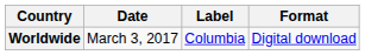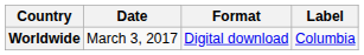 <table class="wikitable plainrowheaders">
 <tr>
 <th scope="col">Country</th>
 <th scope="col">Date</th>
+<th scope="col">Format</th>
 <th scope="col">Label</th>
-<th scope="col">Format</th>
 </tr>
 <tr>
 <th scope="row">Worldwide</th>
 <td>March 3, 2017</td>
+<td><a href='#'>Digital download</a></td>
 <td><a href='#'>Columbia</a></td>
-<td><a href='#'>Digital download</a></td>
 </tr>
 </table>
